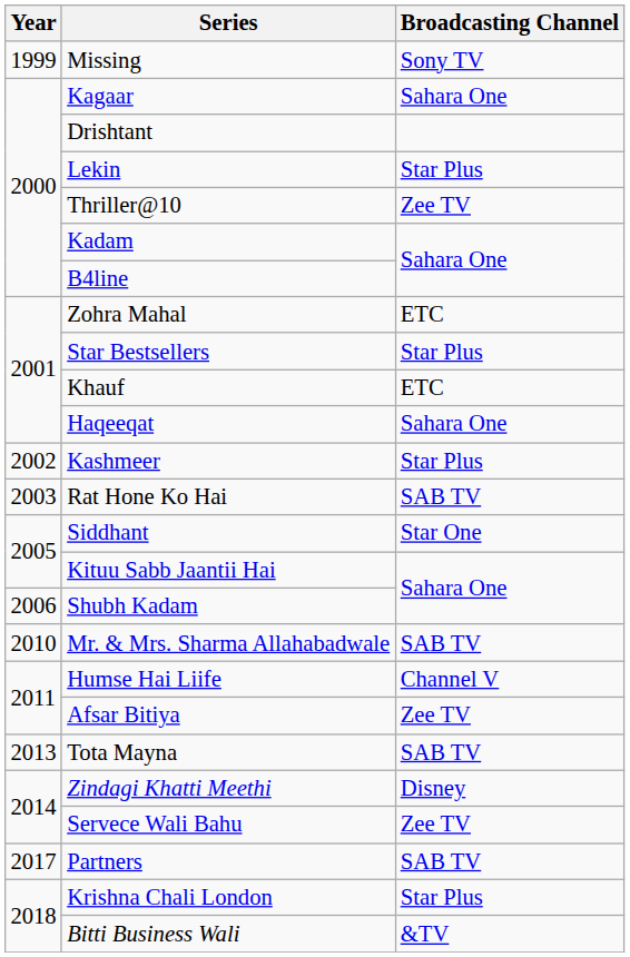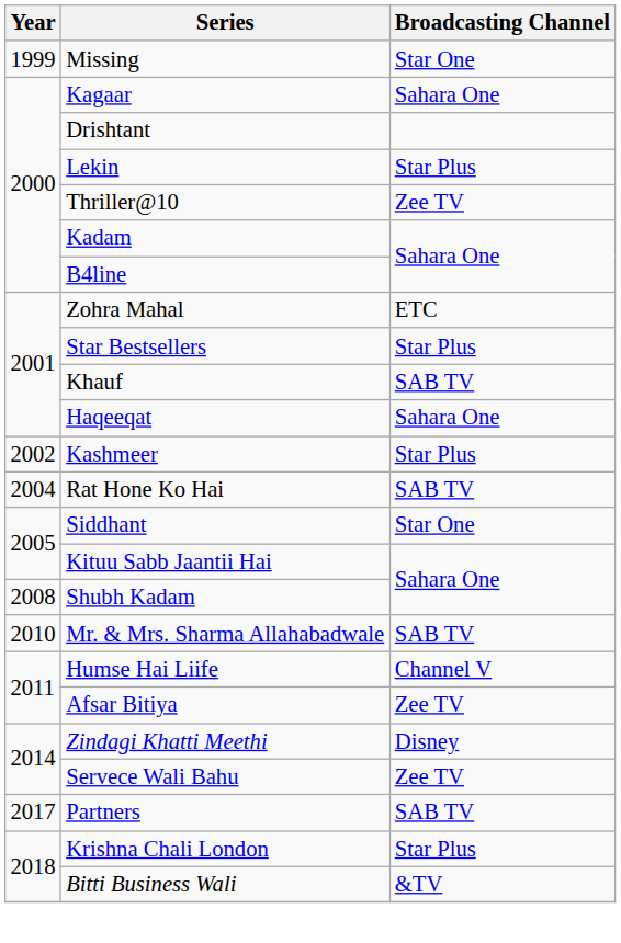 <table class="wikitable">
 <tr>
 <th>Year</th>
 <th>Series</th>
 <th>Broadcasting Channel</th>
 </tr>
 <tr>
 <td>1999</td>
 <td>Missing</td>
-<td><a href='#'>Sony TV</a></td>
+<td><a href='#'>Star One</a></td>
 </tr>
 <tr>
 <td rowspan="6">2000</td>
 <td><a href='#'>Kagaar</a></td>
 <td><a href='#'>Sahara One</a></td>
 </tr>
 <tr>
 <td>Drishtant</td>
 <td></td>
 </tr>
 <tr>
 <td><a href='#'>Lekin</a></td>
 <td><a href='#'>Star Plus</a></td>
 </tr>
 <tr>
 <td>Thriller@10</td>
 <td><a href='#'>Zee TV</a></td>
 </tr>
 <tr>
 <td><a href='#'>Kadam</a></td>
 <td rowspan="2"><a href='#'>Sahara One</a></td>
 </tr>
 <tr>
 <td><a href='#'>B4line</a></td>
 </tr>
 <tr>
 <td rowspan="4">2001</td>
 <td>Zohra Mahal</td>
 <td>ETC</td>
 </tr>
 <tr>
 <td><a href='#'>Star Bestsellers</a></td>
 <td><a href='#'>Star Plus</a></td>
 </tr>
 <tr>
 <td>Khauf</td>
-<td>ETC</td>
+<td><a href='#'>SAB TV</a></td>
 </tr>
 <tr>
 <td><a href='#'>Haqeeqat</a></td>
 <td><a href='#'>Sahara One</a></td>
 </tr>
 <tr>
 <td>2002</td>
 <td><a href='#'>Kashmeer</a></td>
 <td><a href='#'>Star Plus</a></td>
 </tr>
 <tr>
-<td>2003</td>
+<td>2004</td>
 <td>Rat Hone Ko Hai</td>
 <td><a href='#'>SAB TV</a></td>
 </tr>
 <tr>
 <td rowspan="2">2005</td>
 <td><a href='#'>Siddhant</a></td>
 <td><a href='#'>Star One</a></td>
 </tr>
 <tr>
 <td><a href='#'>Kituu Sabb Jaantii Hai</a></td>
 <td rowspan="2"><a href='#'>Sahara One</a></td>
 </tr>
 <tr>
-<td>2006</td>
+<td>2008</td>
 <td><a href='#'>Shubh Kadam</a></td>
 </tr>
 <tr>
 <td>2010</td>
 <td><a href='#'>Mr. & Mrs. Sharma Allahabadwale</a></td>
 <td><a href='#'>SAB TV</a></td>
 </tr>
 <tr>
 <td rowspan="2">2011</td>
 <td><a href='#'>Humse Hai Liife</a></td>
 <td><a href='#'>Channel V</a></td>
 </tr>
 <tr>
 <td><a href='#'>Afsar Bitiya</a></td>
 <td><a href='#'>Zee TV</a></td>
-</tr>
-<tr>
-<td>2013</td>
-<td>Tota Mayna</td>
-<td><a href='#'>SAB TV</a></td>
 </tr>
 <tr>
 <td rowspan="2">2014</td>
 <td><em><a href='#'>Zindagi Khatti Meethi</a></em></td>
 <td><a href='#'>Disney</a></td>
 </tr>
 <tr>
 <td><a href='#'>Servece Wali Bahu</a></td>
 <td><a href='#'>Zee TV</a></td>
 </tr>
 <tr>
 <td>2017</td>
 <td><a href='#'>Partners</a></td>
 <td><a href='#'>SAB TV</a></td>
 </tr>
 <tr>
 <td rowspan="2">2018</td>
 <td><a href='#'>Krishna Chali London</a></td>
 <td><a href='#'>Star Plus</a></td>
 </tr>
 <tr>
 <td><em>Bitti Business Wali</em></td>
 <td><a href='#'>&TV</a></td>
 </tr>
 <tr>
 </tr>
 </table>
